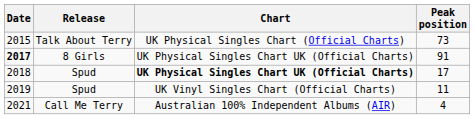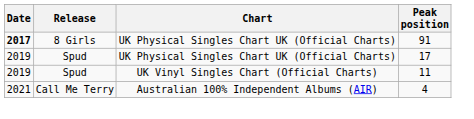 <table class="wikitable sortable plainrowheaders" style="text-align:center">
 <tr>
 <th>Date</th>
 <th>Release</th>
 <th>Chart</th>
 <th scope="col">Peak<br>position</th>
 </tr>
 <tr>
-<td>2015</td>
-<td>Talk About Terry</td>
-<td>UK Physical Singles Chart (<a href='#'>Official Charts</a>)</td>
-<td>73</td>
-</tr>
-<tr>
 <td><strong>2017</strong></td>
 <td>8 Girls</td>
 <td>UK Physical Singles Chart UK (Official Charts)</td>
 <td>91</td>
 </tr>
 <tr>
-<td>2018</td>
+<td>2019</td>
 <td>Spud</td>
-<td><strong>UK Physical Singles Chart UK (Official Charts)</strong></td>
+<td>UK Physical Singles Chart UK (Official Charts)</td>
 <td>17</td>
 </tr>
 <tr>
 <td>2019</td>
 <td>Spud</td>
 <td>UK Vinyl Singles Chart (Official Charts)</td>
 <td>11</td>
 </tr>
 <tr>
 <td>2021</td>
 <td>Call Me Terry</td>
 <td scope="row">Australian 100% Independent Albums (<a href='#'>AIR</a>)</td>
 <td>4</td>
 </tr>
 </table>
